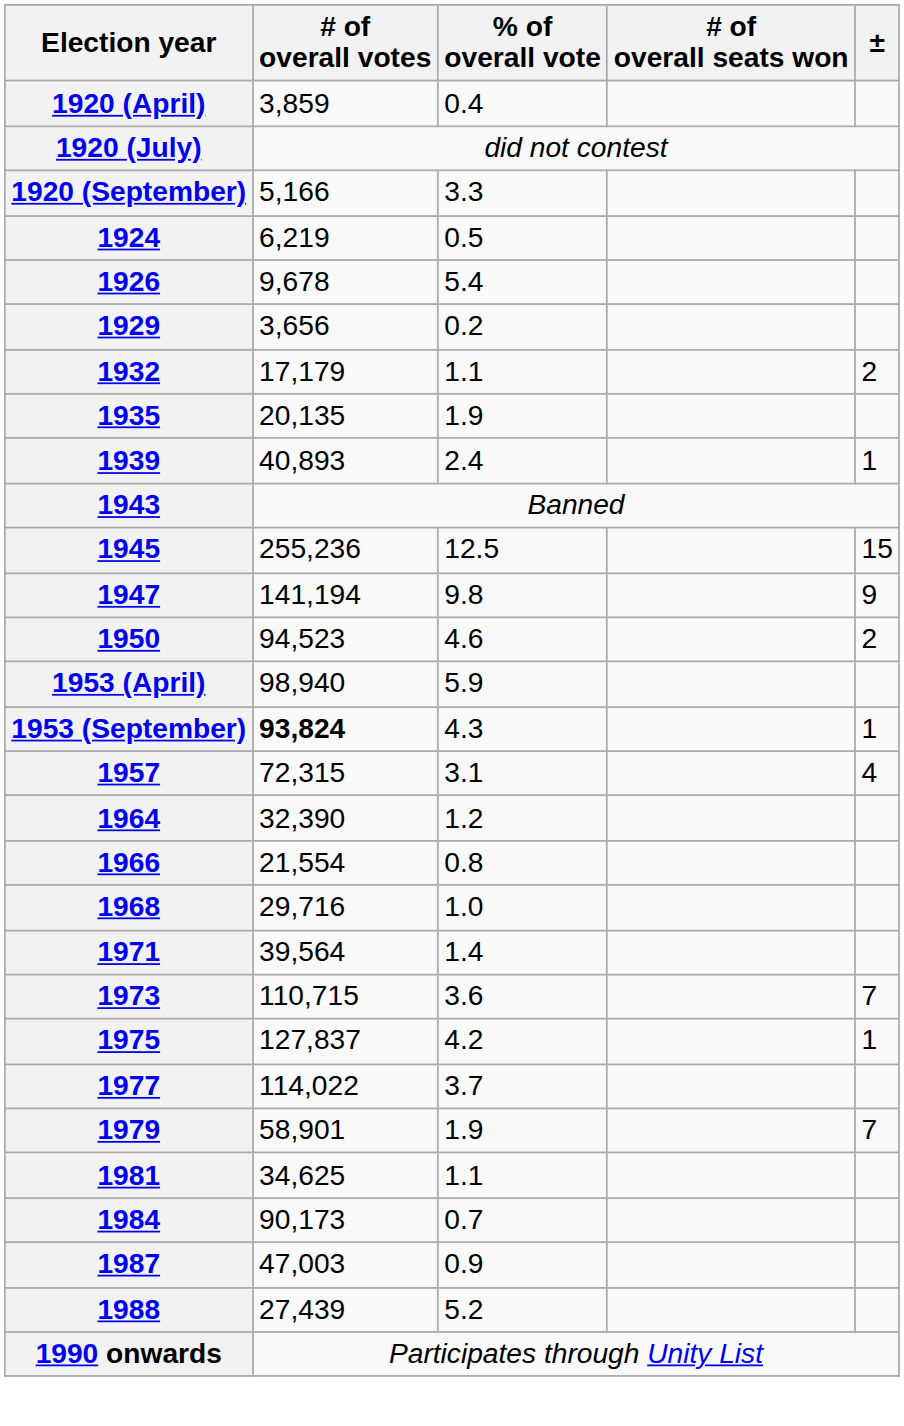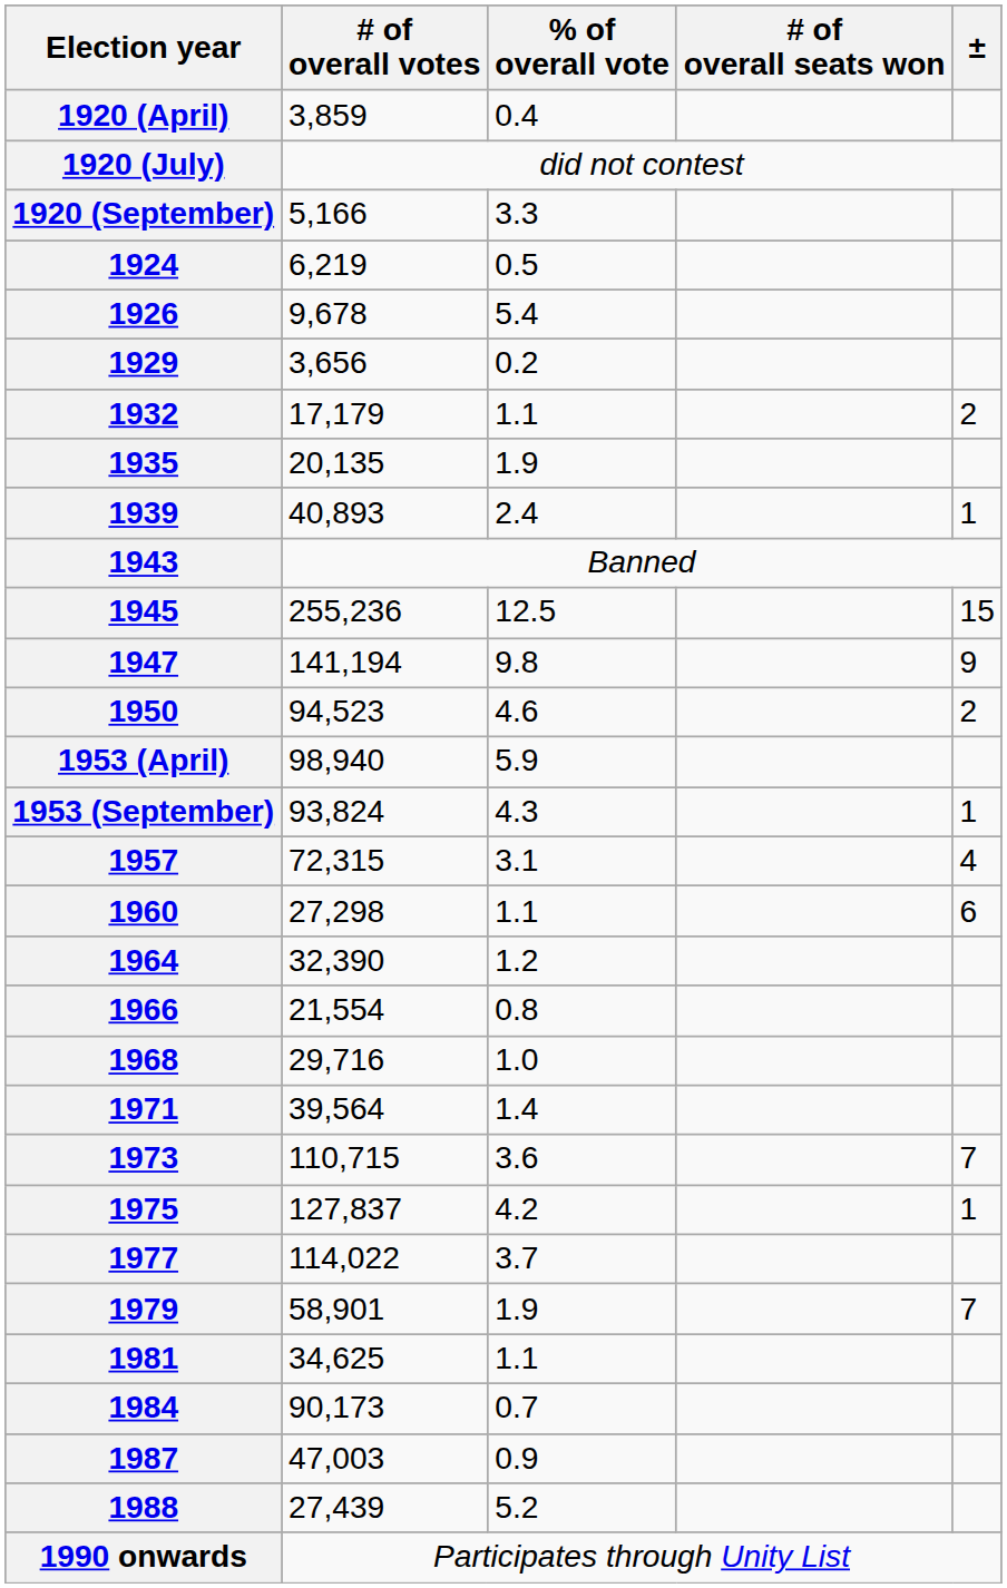 <table class=wikitable>
 <tr>
 <th>Election year</th>
 <th># of<br>overall votes</th>
 <th>% of<br>overall vote</th>
 <th># of<br>overall seats won</th>
 <th>±</th>
 </tr>
 <tr>
 <th><a href='#'>1920 (April)</a></th>
 <td>3,859</td>
 <td>0.4</td>
 <td></td>
 <td></td>
 </tr>
 <tr>
 <th><a href='#'>1920 (July)</a></th>
 <td colspan="4" align="center"><em>did not contest</em></td>
 </tr>
 <tr>
 <th><a href='#'>1920 (September)</a></th>
 <td>5,166</td>
 <td>3.3</td>
 <td></td>
 <td></td>
 </tr>
 <tr>
 <th><a href='#'>1924</a></th>
 <td>6,219</td>
 <td>0.5</td>
 <td></td>
 <td></td>
 </tr>
 <tr>
 <th><a href='#'>1926</a></th>
 <td>9,678</td>
 <td>5.4</td>
 <td></td>
 <td></td>
 </tr>
 <tr>
 <th><a href='#'>1929</a></th>
 <td>3,656</td>
 <td>0.2</td>
 <td></td>
 <td></td>
 </tr>
 <tr>
 <th><a href='#'>1932</a></th>
 <td>17,179</td>
 <td>1.1</td>
 <td></td>
 <td> 2</td>
 </tr>
 <tr>
 <th><a href='#'>1935</a></th>
 <td>20,135</td>
 <td>1.9</td>
 <td></td>
 <td></td>
 </tr>
 <tr>
 <th><a href='#'>1939</a></th>
 <td>40,893</td>
 <td>2.4</td>
 <td></td>
 <td> 1</td>
 </tr>
 <tr>
 <th><a href='#'>1943</a></th>
 <td colspan="4" align="center"><em>Banned</em></td>
 </tr>
 <tr>
 <th><a href='#'>1945</a></th>
 <td>255,236</td>
 <td>12.5</td>
 <td></td>
 <td> 15</td>
 </tr>
 <tr>
 <th><a href='#'>1947</a></th>
 <td>141,194</td>
 <td>9.8</td>
 <td></td>
 <td> 9</td>
 </tr>
 <tr>
 <th><a href='#'>1950</a></th>
 <td>94,523</td>
 <td>4.6</td>
 <td></td>
 <td> 2</td>
 </tr>
 <tr>
 <th><a href='#'>1953 (April)</a></th>
 <td>98,940</td>
 <td>5.9</td>
 <td></td>
 <td></td>
 </tr>
 <tr>
 <th><a href='#'>1953 (September)</a></th>
-<td><strong>93,824</strong></td>
+<td>93,824</td>
 <td>4.3</td>
 <td></td>
 <td> 1</td>
 </tr>
 <tr>
 <th><a href='#'>1957</a></th>
 <td>72,315</td>
 <td>3.1</td>
 <td></td>
 <td> 4</td>
+</tr>
+<tr>
+<th><a href='#'>1960</a></th>
+<td>27,298</td>
+<td>1.1</td>
+<td></td>
+<td> 6</td>
 </tr>
 <tr>
 <th><a href='#'>1964</a></th>
 <td>32,390</td>
 <td>1.2</td>
 <td></td>
 <td></td>
 </tr>
 <tr>
 <th><a href='#'>1966</a></th>
 <td>21,554</td>
 <td>0.8</td>
 <td></td>
 <td></td>
 </tr>
 <tr>
 <th><a href='#'>1968</a></th>
 <td>29,716</td>
 <td>1.0</td>
 <td></td>
 <td></td>
 </tr>
 <tr>
 <th><a href='#'>1971</a></th>
 <td>39,564</td>
 <td>1.4</td>
 <td></td>
 <td></td>
 </tr>
 <tr>
 <th><a href='#'>1973</a></th>
 <td>110,715</td>
 <td>3.6</td>
 <td></td>
 <td> 7</td>
 </tr>
 <tr>
 <th><a href='#'>1975</a></th>
 <td>127,837</td>
 <td>4.2</td>
 <td></td>
 <td> 1</td>
 </tr>
 <tr>
 <th><a href='#'>1977</a></th>
 <td>114,022</td>
 <td>3.7</td>
 <td></td>
 <td></td>
 </tr>
 <tr>
 <th><a href='#'>1979</a></th>
 <td>58,901</td>
 <td>1.9</td>
 <td></td>
 <td> 7</td>
 </tr>
 <tr>
 <th><a href='#'>1981</a></th>
 <td>34,625</td>
 <td>1.1</td>
 <td></td>
 <td></td>
 </tr>
 <tr>
 <th><a href='#'>1984</a></th>
 <td>90,173</td>
 <td>0.7</td>
 <td></td>
 <td></td>
 </tr>
 <tr>
 <th><a href='#'>1987</a></th>
 <td>47,003</td>
 <td>0.9</td>
 <td></td>
 <td></td>
 </tr>
 <tr>
 <th><a href='#'>1988</a></th>
 <td>27,439</td>
 <td>5.2</td>
 <td></td>
 <td></td>
 </tr>
 <tr>
 <th><a href='#'>1990</a> onwards</th>
 <td colspan="4" align="center"><em>Participates through <a href='#'>Unity List</a></em></td>
 </tr>
 </table>
